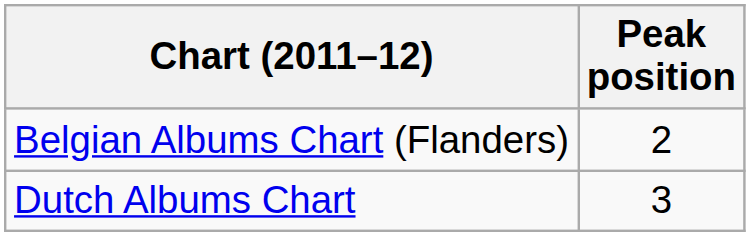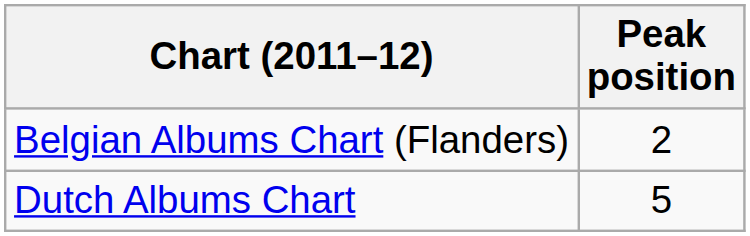 <table class="wikitable sortable">
 <tr>
 <th>Chart (2011–12)</th>
 <th>Peak<br>position</th>
 </tr>
 <tr>
 <td><a href='#'>Belgian Albums Chart</a> (Flanders)</td>
 <td align="center">2</td>
 </tr>
 <tr>
 <td><a href='#'>Dutch Albums Chart</a></td>
-<td align="center">3</td>
+<td align="center">5</td>
 </tr>
 </table>
